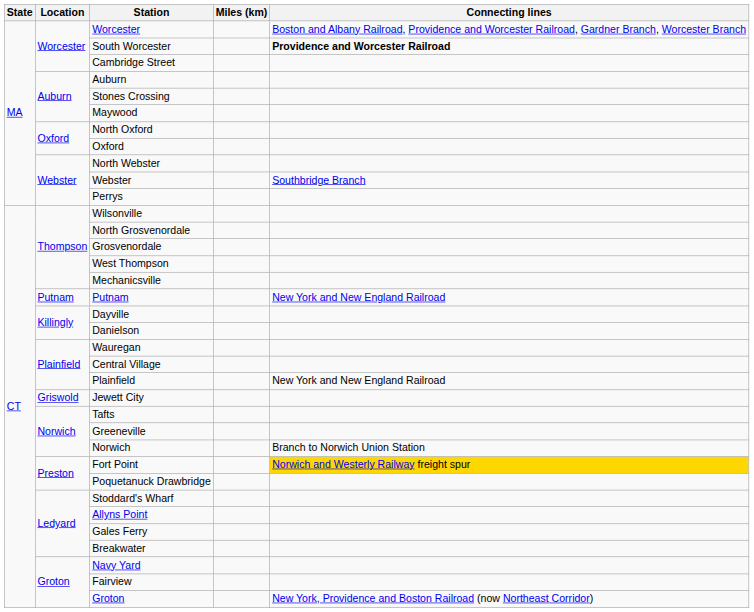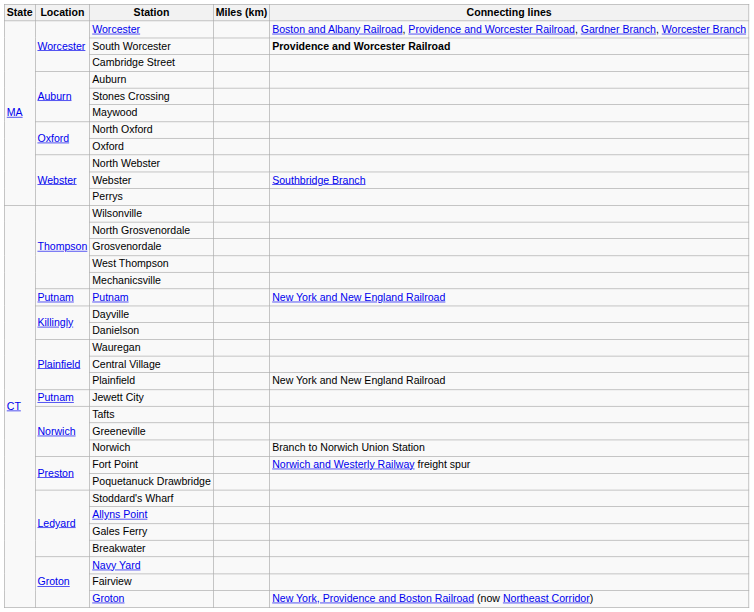 <table class="wikitable">
 <tr>
 <th>State</th>
 <th>Location</th>
 <th>Station</th>
 <th>Miles (km)</th>
 <th>Connecting lines</th>
 </tr>
 <tr>
 <td rowspan="11"><a href='#'>MA</a></td>
 <td rowspan="3"><a href='#'>Worcester</a></td>
 <td><a href='#'>Worcester</a></td>
 <td></td>
 <td><a href='#'>Boston and Albany Railroad</a>, <a href='#'>Providence and Worcester Railroad</a>, <a href='#'>Gardner Branch</a>, <a href='#'>Worcester Branch</a></td>
 </tr>
 <tr>
 <td>South Worcester</td>
 <td></td>
 <td><strong>Providence and Worcester Railroad</strong></td>
 </tr>
 <tr>
 <td>Cambridge Street</td>
 <td></td>
 <td></td>
 </tr>
 <tr>
 <td rowspan="3"><a href='#'>Auburn</a></td>
 <td>Auburn</td>
 <td></td>
 <td></td>
 </tr>
 <tr>
 <td>Stones Crossing</td>
 <td></td>
 <td></td>
 </tr>
 <tr>
 <td>Maywood</td>
 <td></td>
 <td></td>
 </tr>
 <tr>
 <td rowspan="2"><a href='#'>Oxford</a></td>
 <td>North Oxford</td>
 <td></td>
 <td></td>
 </tr>
 <tr>
 <td>Oxford</td>
 <td></td>
 <td></td>
 </tr>
 <tr>
 <td rowspan="3"><a href='#'>Webster</a></td>
 <td>North Webster</td>
 <td></td>
 <td></td>
 </tr>
 <tr>
 <td>Webster</td>
 <td></td>
 <td><a href='#'>Southbridge Branch</a></td>
 </tr>
 <tr>
 <td>Perrys</td>
 <td></td>
 <td></td>
 </tr>
 <tr>
 <td rowspan="24"><a href='#'>CT</a></td>
 <td rowspan="5"><a href='#'>Thompson</a></td>
 <td>Wilsonville</td>
 <td></td>
 <td></td>
 </tr>
 <tr>
 <td>North Grosvenordale</td>
 <td></td>
 <td></td>
 </tr>
 <tr>
 <td>Grosvenordale</td>
 <td></td>
 <td></td>
 </tr>
 <tr>
 <td>West Thompson</td>
 <td></td>
 <td></td>
 </tr>
 <tr>
 <td>Mechanicsville</td>
 <td></td>
 <td></td>
 </tr>
 <tr>
 <td><a href='#'>Putnam</a></td>
 <td><a href='#'>Putnam</a></td>
 <td></td>
 <td><a href='#'>New York and New England Railroad</a></td>
 </tr>
 <tr>
 <td rowspan="2"><a href='#'>Killingly</a></td>
 <td>Dayville</td>
 <td></td>
 <td></td>
 </tr>
 <tr>
 <td>Danielson</td>
 <td></td>
 <td></td>
 </tr>
 <tr>
 <td rowspan="3"><a href='#'>Plainfield</a></td>
 <td>Wauregan</td>
 <td></td>
 <td></td>
 </tr>
 <tr>
 <td>Central Village</td>
 <td></td>
 <td></td>
 </tr>
 <tr>
 <td>Plainfield</td>
 <td></td>
 <td>New York and New England Railroad</td>
 </tr>
 <tr>
-<td><a href='#'>Griswold</a></td>
+<td><a href='#'>Putnam</a></td>
 <td>Jewett City</td>
 <td></td>
 </tr>
 <tr>
 <td rowspan="3"><a href='#'>Norwich</a></td>
 <td>Tafts</td>
 <td></td>
 <td></td>
 </tr>
 <tr>
 <td>Greeneville</td>
 <td></td>
 <td></td>
 </tr>
 <tr>
 <td>Norwich</td>
 <td></td>
 <td>Branch to Norwich Union Station</td>
 </tr>
 <tr>
 <td rowspan="2"><a href='#'>Preston</a></td>
 <td>Fort Point</td>
 <td></td>
-<td style="background: gold;"><a href='#'>Norwich and Westerly Railway</a> freight spur</td>
+<td><a href='#'>Norwich and Westerly Railway</a> freight spur</td>
 </tr>
 <tr>
 <td>Poquetanuck Drawbridge</td>
 <td></td>
 <td></td>
 </tr>
 <tr>
 <td rowspan="4"><a href='#'>Ledyard</a></td>
 <td>Stoddard's Wharf</td>
 <td></td>
 <td></td>
 </tr>
 <tr>
 <td><a href='#'>Allyns Point</a></td>
 <td></td>
 <td></td>
 </tr>
 <tr>
 <td>Gales Ferry</td>
 <td></td>
 <td></td>
 </tr>
 <tr>
 <td>Breakwater</td>
 <td></td>
 <td></td>
 </tr>
 <tr>
 <td rowspan="3"><a href='#'>Groton</a></td>
 <td><a href='#'>Navy Yard</a></td>
 <td></td>
 <td></td>
 </tr>
 <tr>
 <td>Fairview</td>
 <td></td>
 <td></td>
 </tr>
 <tr>
 <td><a href='#'>Groton</a></td>
 <td></td>
 <td><a href='#'>New York, Providence and Boston Railroad</a> (now <a href='#'>Northeast Corridor</a>)</td>
 </tr>
 </table>
